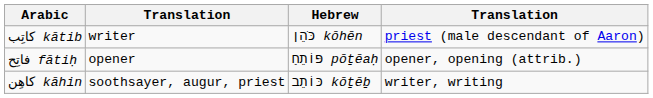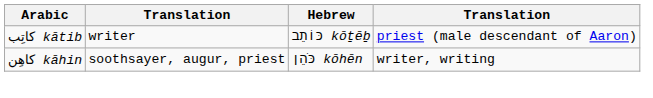 <table class = "wikitable">
 <tr>
 <th>Arabic</th>
 <th>Translation</th>
 <th>Hebrew</th>
 <th>Translation</th>
 </tr>
 <tr>
 <td>كاتِب <em>kātib</em></td>
 <td>writer</td>
-<td>כֹּהֵן <em>kōhēn</em></td>
+<td>כּוֹתֵב <em>kōṯēḇ</em></td>
 <td><a href='#'>priest</a> (male descendant of <a href='#'>Aaron</a>)</td>
-</tr>
-<tr>
-<td>فاتِح <em>fātiḥ</em></td>
-<td>opener</td>
-<td>פּוֹתֵחַ <em>pōṯēaḥ</em></td>
-<td>opener, opening (attrib.)</td>
 </tr>
 <tr>
 <td>كاهِن <em>kāhin</em></td>
 <td>soothsayer, augur, priest</td>
-<td>כּוֹתֵב <em>kōṯēḇ</em></td>
+<td>כֹּהֵן <em>kōhēn</em></td>
 <td>writer, writing</td>
 </tr>
 </table>
